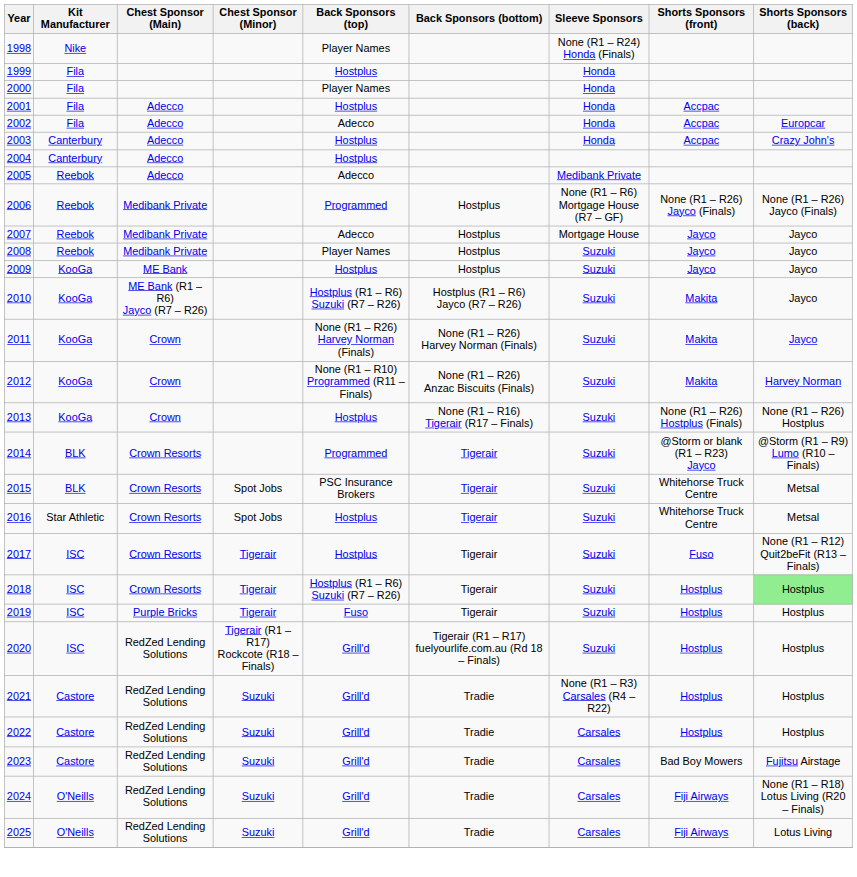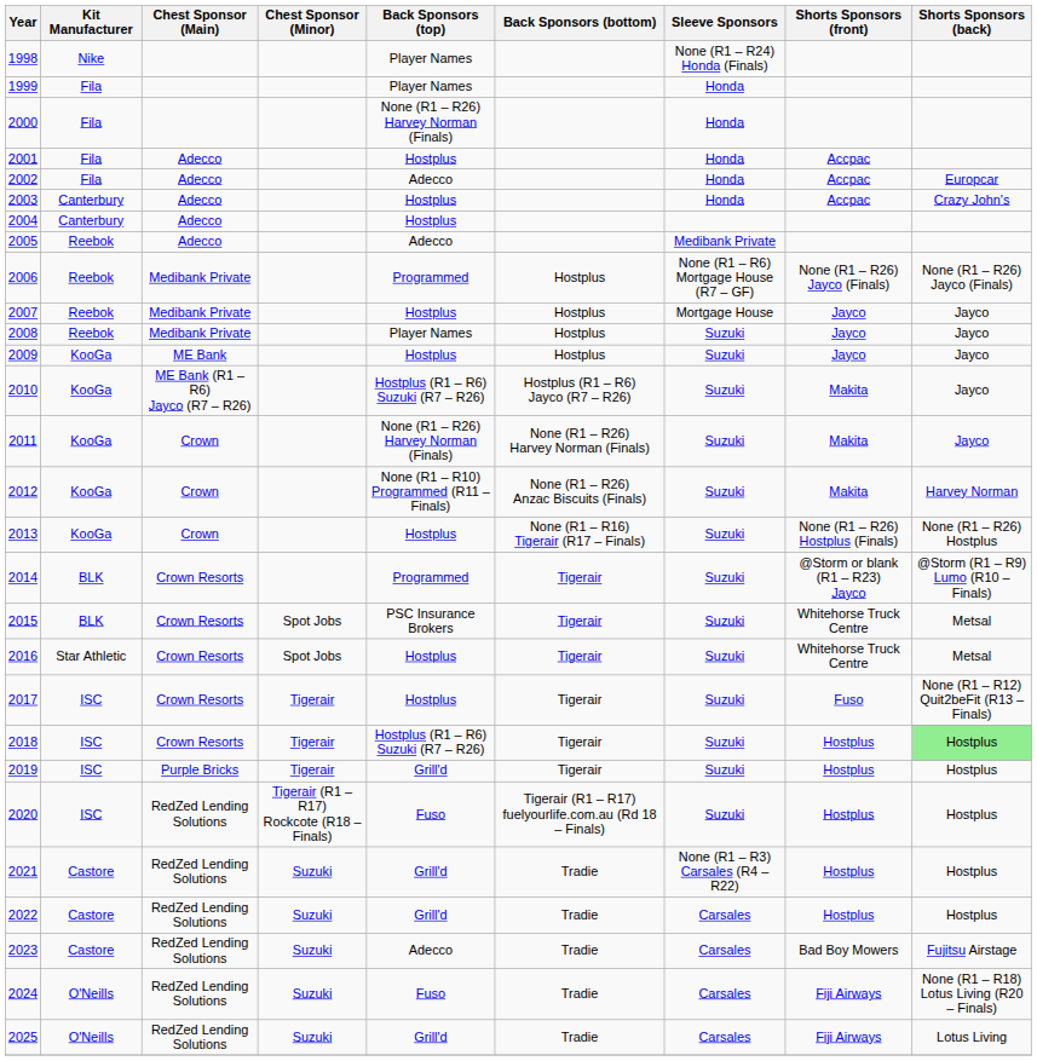 <table class="wikitable" style="text-align:center;">
 <tr>
 <th>Year</th>
 <th>Kit Manufacturer</th>
 <th>Chest Sponsor (Main)</th>
 <th>Chest Sponsor (Minor)</th>
 <th>Back Sponsors (top)</th>
 <th>Back Sponsors (bottom)</th>
 <th>Sleeve Sponsors</th>
 <th>Shorts Sponsors (front)</th>
 <th>Shorts Sponsors (back)</th>
 </tr>
 <tr>
 <td><a href='#'>1998</a></td>
 <td><a href='#'>Nike</a></td>
 <td></td>
 <td></td>
 <td>Player Names</td>
 <td></td>
 <td>None (R1 – R24) <br> <a href='#'>Honda</a> (Finals)</td>
 <td></td>
 <td></td>
 </tr>
 <tr>
 <td><a href='#'>1999</a></td>
 <td><a href='#'>Fila</a></td>
 <td></td>
 <td></td>
-<td><a href='#'>Hostplus</a></td>
+<td>Player Names</td>
 <td></td>
 <td><a href='#'>Honda</a></td>
 <td></td>
 <td></td>
 </tr>
 <tr>
 <td><a href='#'>2000</a></td>
 <td><a href='#'>Fila</a></td>
 <td></td>
 <td></td>
-<td>Player Names</td>
+<td>None (R1 – R26) <br> <a href='#'>Harvey Norman</a> (Finals)</td>
 <td></td>
 <td><a href='#'>Honda</a></td>
 <td></td>
 <td></td>
 </tr>
 <tr>
 <td><a href='#'>2001</a></td>
 <td><a href='#'>Fila</a></td>
 <td><a href='#'>Adecco</a></td>
 <td></td>
 <td><a href='#'>Hostplus</a></td>
 <td></td>
 <td><a href='#'>Honda</a></td>
 <td><a href='#'>Accpac</a></td>
 <td></td>
 </tr>
 <tr>
 <td><a href='#'>2002</a></td>
 <td><a href='#'>Fila</a></td>
 <td><a href='#'>Adecco</a></td>
 <td></td>
 <td>Adecco</td>
 <td></td>
 <td><a href='#'>Honda</a></td>
 <td><a href='#'>Accpac</a></td>
 <td><a href='#'>Europcar</a></td>
 </tr>
 <tr>
 <td><a href='#'>2003</a></td>
 <td><a href='#'>Canterbury</a></td>
 <td><a href='#'>Adecco</a></td>
 <td></td>
 <td><a href='#'>Hostplus</a></td>
 <td></td>
 <td><a href='#'>Honda</a></td>
 <td><a href='#'>Accpac</a></td>
 <td><a href='#'>Crazy John's</a></td>
 </tr>
 <tr>
 <td><a href='#'>2004</a></td>
 <td><a href='#'>Canterbury</a></td>
 <td><a href='#'>Adecco</a></td>
 <td></td>
 <td><a href='#'>Hostplus</a></td>
 <td></td>
 <td></td>
 <td></td>
 <td></td>
 </tr>
 <tr>
 <td><a href='#'>2005</a></td>
 <td><a href='#'>Reebok</a></td>
 <td><a href='#'>Adecco</a></td>
 <td></td>
 <td>Adecco</td>
 <td></td>
 <td><a href='#'>Medibank Private</a></td>
 <td></td>
 <td></td>
 </tr>
 <tr>
 <td><a href='#'>2006</a></td>
 <td><a href='#'>Reebok</a></td>
 <td><a href='#'>Medibank Private</a></td>
 <td></td>
 <td><a href='#'>Programmed</a></td>
 <td>Hostplus</td>
 <td>None (R1 – R6) <br> Mortgage House (R7 – GF)</td>
 <td>None (R1 – R26) <br> <a href='#'>Jayco</a> (Finals)</td>
 <td>None (R1 – R26) <br> Jayco (Finals)</td>
 </tr>
 <tr>
 <td><a href='#'>2007</a></td>
 <td><a href='#'>Reebok</a></td>
 <td><a href='#'>Medibank Private</a></td>
 <td></td>
-<td>Adecco</td>
+<td><a href='#'>Hostplus</a></td>
 <td>Hostplus</td>
 <td>Mortgage House</td>
 <td><a href='#'>Jayco</a></td>
 <td>Jayco</td>
 </tr>
 <tr>
 <td><a href='#'>2008</a></td>
 <td><a href='#'>Reebok</a></td>
 <td><a href='#'>Medibank Private</a></td>
 <td></td>
 <td>Player Names</td>
 <td>Hostplus</td>
 <td><a href='#'>Suzuki</a></td>
 <td><a href='#'>Jayco</a></td>
 <td>Jayco</td>
 </tr>
 <tr>
 <td><a href='#'>2009</a></td>
 <td><a href='#'>KooGa</a></td>
 <td><a href='#'>ME Bank</a></td>
 <td></td>
 <td><a href='#'>Hostplus</a></td>
 <td>Hostplus</td>
 <td><a href='#'>Suzuki</a></td>
 <td><a href='#'>Jayco</a></td>
 <td>Jayco</td>
 </tr>
 <tr>
 <td><a href='#'>2010</a></td>
 <td><a href='#'>KooGa</a></td>
 <td><a href='#'>ME Bank</a> (R1 – R6) <br> <a href='#'>Jayco</a> (R7 – R26)</td>
 <td></td>
 <td><a href='#'>Hostplus</a> (R1 – R6) <br> <a href='#'>Suzuki</a> (R7 – R26)</td>
 <td>Hostplus (R1 – R6) <br> Jayco (R7 – R26)</td>
 <td><a href='#'>Suzuki</a></td>
 <td><a href='#'>Makita</a></td>
 <td>Jayco</td>
 </tr>
 <tr>
 <td><a href='#'>2011</a></td>
 <td><a href='#'>KooGa</a></td>
 <td><a href='#'>Crown</a></td>
 <td></td>
 <td>None (R1 – R26) <br> <a href='#'>Harvey Norman</a> (Finals)</td>
 <td>None (R1 – R26) <br> Harvey Norman (Finals)</td>
 <td><a href='#'>Suzuki</a></td>
 <td><a href='#'>Makita</a></td>
 <td><a href='#'>Jayco</a></td>
 </tr>
 <tr>
 <td><a href='#'>2012</a></td>
 <td><a href='#'>KooGa</a></td>
 <td><a href='#'>Crown</a></td>
 <td></td>
 <td>None (R1 – R10) <br> <a href='#'>Programmed</a> (R11 – Finals)</td>
 <td>None (R1 – R26) <br> Anzac Biscuits (Finals)</td>
 <td><a href='#'>Suzuki</a></td>
 <td><a href='#'>Makita</a></td>
 <td><a href='#'>Harvey Norman</a></td>
 </tr>
 <tr>
 <td><a href='#'>2013</a></td>
 <td><a href='#'>KooGa</a></td>
 <td><a href='#'>Crown</a></td>
 <td></td>
 <td><a href='#'>Hostplus</a></td>
 <td>None (R1 – R16) <br> <a href='#'>Tigerair</a> (R17 – Finals)</td>
 <td><a href='#'>Suzuki</a></td>
 <td>None (R1 – R26) <br> <a href='#'>Hostplus</a> (Finals)</td>
 <td>None (R1 – R26) <br> Hostplus</td>
 </tr>
 <tr>
 <td><a href='#'>2014</a></td>
 <td><a href='#'>BLK</a></td>
 <td><a href='#'>Crown Resorts</a></td>
 <td></td>
 <td><a href='#'>Programmed</a></td>
 <td><a href='#'>Tigerair</a></td>
 <td><a href='#'>Suzuki</a></td>
 <td>@Storm or blank (R1 – R23) <br> <a href='#'>Jayco</a></td>
 <td>@Storm (R1 – R9) <br> <a href='#'>Lumo</a> (R10 – Finals)</td>
 </tr>
 <tr>
 <td><a href='#'>2015</a></td>
 <td><a href='#'>BLK</a></td>
 <td><a href='#'>Crown Resorts</a></td>
 <td>Spot Jobs</td>
 <td>PSC Insurance Brokers</td>
 <td><a href='#'>Tigerair</a></td>
 <td><a href='#'>Suzuki</a></td>
 <td>Whitehorse Truck Centre</td>
 <td>Metsal</td>
 </tr>
 <tr>
 <td><a href='#'>2016</a></td>
 <td>Star Athletic</td>
 <td><a href='#'>Crown Resorts</a></td>
 <td>Spot Jobs</td>
 <td><a href='#'>Hostplus</a></td>
 <td><a href='#'>Tigerair</a></td>
 <td><a href='#'>Suzuki</a></td>
 <td>Whitehorse Truck Centre</td>
 <td>Metsal</td>
 </tr>
 <tr>
 <td><a href='#'>2017</a></td>
 <td><a href='#'>ISC</a></td>
 <td><a href='#'>Crown Resorts</a></td>
 <td><a href='#'>Tigerair</a></td>
 <td><a href='#'>Hostplus</a></td>
 <td>Tigerair</td>
 <td><a href='#'>Suzuki</a></td>
 <td><a href='#'>Fuso</a></td>
 <td>None (R1 – R12) <br> Quit2beFit (R13 – Finals)</td>
 </tr>
 <tr>
 <td><a href='#'>2018</a></td>
 <td><a href='#'>ISC</a></td>
 <td><a href='#'>Crown Resorts</a></td>
 <td><a href='#'>Tigerair</a></td>
 <td><a href='#'>Hostplus</a> (R1 – R6) <br> <a href='#'>Suzuki</a> (R7 – R26)</td>
 <td>Tigerair</td>
 <td><a href='#'>Suzuki</a></td>
 <td><a href='#'>Hostplus</a></td>
 <td style="background: lightgreen;">Hostplus</td>
 </tr>
 <tr>
 <td><a href='#'>2019</a></td>
 <td><a href='#'>ISC</a></td>
 <td><a href='#'>Purple Bricks</a></td>
 <td><a href='#'>Tigerair</a></td>
-<td><a href='#'>Fuso</a></td>
+<td><a href='#'>Grill'd</a></td>
 <td>Tigerair</td>
 <td><a href='#'>Suzuki</a></td>
 <td><a href='#'>Hostplus</a></td>
 <td>Hostplus</td>
 </tr>
 <tr>
 <td><a href='#'>2020</a></td>
 <td><a href='#'>ISC</a></td>
 <td>RedZed Lending Solutions</td>
 <td><a href='#'>Tigerair</a>  (R1 – R17) <br> Rockcote (R18 – Finals)</td>
-<td><a href='#'>Grill'd</a></td>
+<td><a href='#'>Fuso</a></td>
 <td>Tigerair (R1 – R17) <br> fuelyourlife.com.au (Rd 18 – Finals)</td>
 <td><a href='#'>Suzuki</a></td>
 <td><a href='#'>Hostplus</a></td>
 <td>Hostplus</td>
 </tr>
 <tr>
 <td><a href='#'>2021</a></td>
 <td><a href='#'>Castore</a></td>
 <td>RedZed Lending Solutions</td>
 <td><a href='#'>Suzuki</a></td>
 <td><a href='#'>Grill'd</a></td>
 <td>Tradie</td>
 <td>None (R1 – R3) <br> <a href='#'>Carsales</a> (R4 – R22)</td>
 <td><a href='#'>Hostplus</a></td>
 <td>Hostplus</td>
 </tr>
 <tr>
 <td><a href='#'>2022</a></td>
 <td><a href='#'>Castore</a></td>
 <td>RedZed Lending Solutions</td>
 <td><a href='#'>Suzuki</a></td>
 <td><a href='#'>Grill'd</a></td>
 <td>Tradie</td>
 <td><a href='#'>Carsales</a></td>
 <td><a href='#'>Hostplus</a></td>
 <td>Hostplus</td>
 </tr>
 <tr>
 <td><a href='#'>2023</a></td>
 <td><a href='#'>Castore</a></td>
 <td>RedZed Lending Solutions</td>
 <td><a href='#'>Suzuki</a></td>
-<td><a href='#'>Grill'd</a></td>
+<td>Adecco</td>
 <td>Tradie</td>
 <td><a href='#'>Carsales</a></td>
 <td>Bad Boy Mowers</td>
 <td><a href='#'>Fujitsu</a> Airstage</td>
 </tr>
 <tr>
 <td><a href='#'>2024</a></td>
 <td><a href='#'>O'Neills</a></td>
 <td>RedZed Lending Solutions</td>
 <td><a href='#'>Suzuki</a></td>
-<td><a href='#'>Grill'd</a></td>
+<td><a href='#'>Fuso</a></td>
 <td>Tradie</td>
 <td><a href='#'>Carsales</a></td>
 <td><a href='#'>Fiji Airways</a></td>
 <td>None (R1 – R18)<br>Lotus Living (R20 – Finals)</td>
 </tr>
 <tr>
 <td><a href='#'>2025</a></td>
 <td><a href='#'>O'Neills</a></td>
 <td>RedZed Lending Solutions</td>
 <td><a href='#'>Suzuki</a></td>
 <td><a href='#'>Grill'd</a></td>
 <td>Tradie</td>
 <td><a href='#'>Carsales</a></td>
 <td><a href='#'>Fiji Airways</a></td>
 <td>Lotus Living</td>
 </tr>
 <tr>
 </tr>
 </table>
